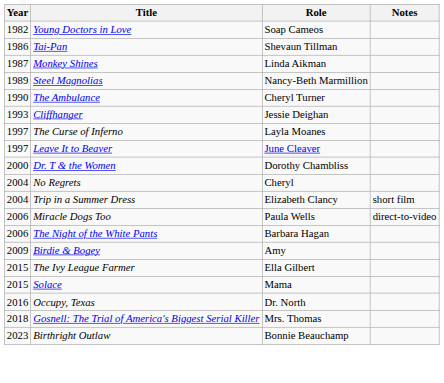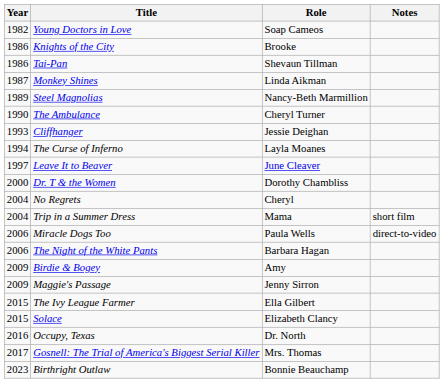 <table class="wikitable sortable">
 <tr>
 <th>Year</th>
 <th>Title</th>
 <th>Role</th>
 <th class="unsortable">Notes</th>
 </tr>
 <tr>
 <td>1982</td>
 <td><em><a href='#'>Young Doctors in Love</a></em></td>
 <td>Soap Cameos</td>
+<td></td>
+</tr>
+<tr>
+<td>1986</td>
+<td><em><a href='#'>Knights of the City</a></em></td>
+<td>Brooke</td>
 <td></td>
 </tr>
 <tr>
 <td>1986</td>
 <td><em><a href='#'>Tai-Pan</a></em></td>
 <td>Shevaun Tillman</td>
 <td></td>
 </tr>
 <tr>
 <td>1987</td>
 <td><em><a href='#'>Monkey Shines</a></em></td>
 <td>Linda Aikman</td>
 <td></td>
 </tr>
 <tr>
 <td>1989</td>
 <td><em><a href='#'>Steel Magnolias</a></em></td>
 <td>Nancy-Beth Marmillion</td>
 <td></td>
 </tr>
 <tr>
 <td>1990</td>
 <td><em><a href='#'>The Ambulance</a></em></td>
 <td>Cheryl Turner</td>
 <td></td>
 </tr>
 <tr>
 <td>1993</td>
 <td><em><a href='#'>Cliffhanger</a></em></td>
 <td>Jessie Deighan</td>
 <td></td>
 </tr>
 <tr>
-<td>1997</td>
+<td>1994</td>
 <td><em>The Curse of Inferno</em></td>
 <td>Layla Moanes</td>
 <td></td>
 </tr>
 <tr>
 <td>1997</td>
 <td><em><a href='#'>Leave It to Beaver</a></em></td>
 <td><a href='#'>June Cleaver</a></td>
 <td></td>
 </tr>
 <tr>
 <td>2000</td>
 <td><em><a href='#'>Dr. T & the Women</a></em></td>
 <td>Dorothy Chambliss</td>
 <td></td>
 </tr>
 <tr>
 <td>2004</td>
 <td><em>No Regrets</em></td>
 <td>Cheryl</td>
 <td></td>
 </tr>
 <tr>
 <td>2004</td>
 <td><em>Trip in a Summer Dress</em></td>
-<td>Elizabeth Clancy</td>
+<td>Mama</td>
 <td>short film</td>
 </tr>
 <tr>
 <td>2006</td>
 <td><em>Miracle Dogs Too</em></td>
 <td>Paula Wells</td>
 <td>direct-to-video</td>
 </tr>
 <tr>
 <td>2006</td>
 <td><em><a href='#'>The Night of the White Pants</a></em></td>
 <td>Barbara Hagan</td>
 <td></td>
 </tr>
 <tr>
 <td>2009</td>
 <td><em><a href='#'>Birdie & Bogey</a></em></td>
 <td>Amy</td>
 <td></td>
 </tr>
 <tr>
+<td>2009</td>
+<td><em>Maggie's Passage</em></td>
+<td>Jenny Sirron</td>
+<td></td>
+</tr>
+<tr>
 <td>2015</td>
 <td><em>The Ivy League Farmer</em></td>
 <td>Ella Gilbert</td>
 <td></td>
 </tr>
 <tr>
 <td>2015</td>
 <td><em><a href='#'>Solace</a></em></td>
-<td>Mama</td>
+<td>Elizabeth Clancy</td>
 <td></td>
 </tr>
 <tr>
 <td>2016</td>
 <td><em>Occupy, Texas</em></td>
 <td>Dr. North</td>
 <td></td>
 </tr>
 <tr>
-<td>2018</td>
+<td>2017</td>
 <td><em><a href='#'>Gosnell: The Trial of America's Biggest Serial Killer</a></em></td>
 <td>Mrs. Thomas</td>
 <td></td>
 </tr>
 <tr>
 <td>2023</td>
 <td><em>Birthright Outlaw</em></td>
 <td>Bonnie Beauchamp</td>
 <td></td>
 </tr>
 </table>
